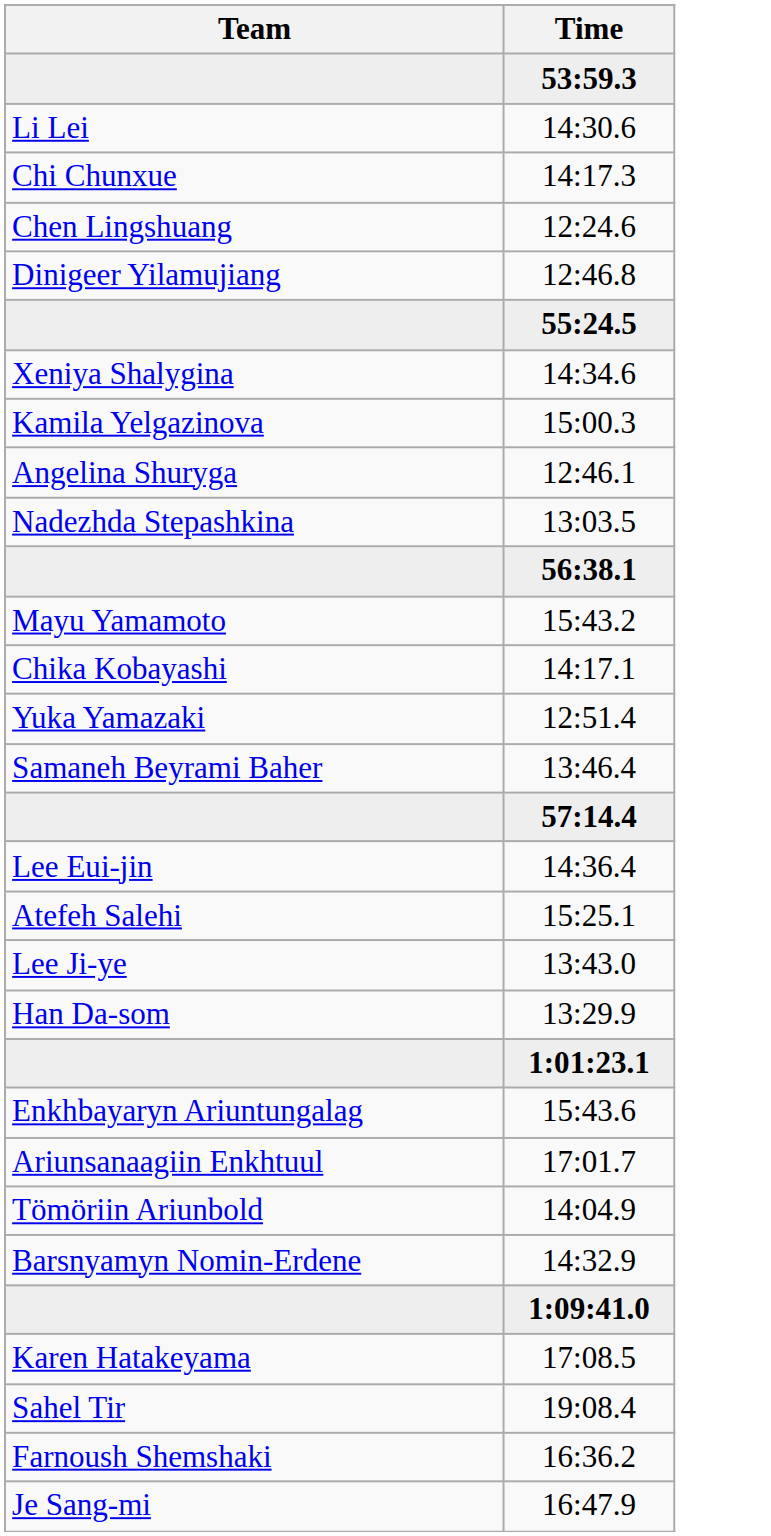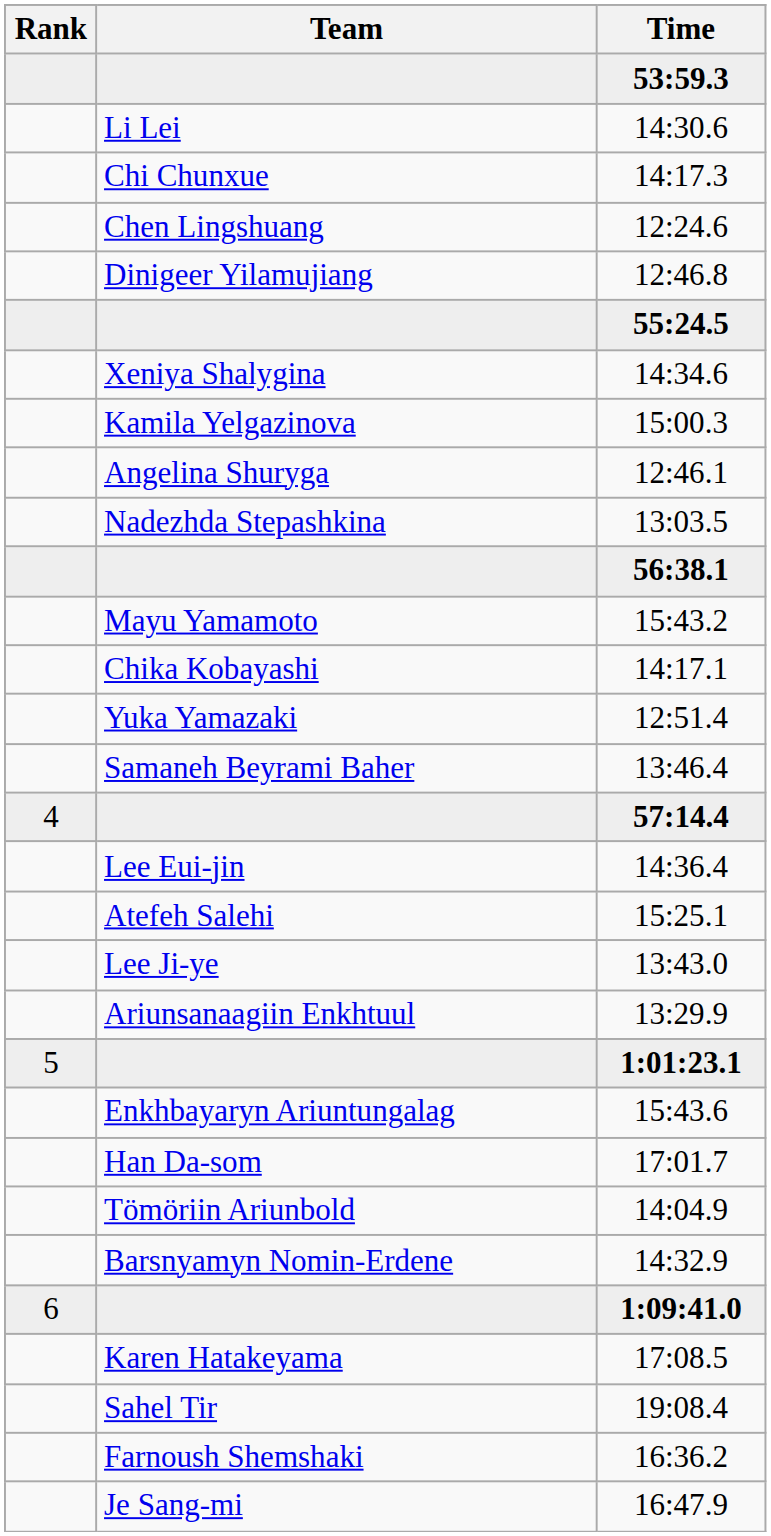 <table class=wikitable style="text-align:center">
 <tr>
+<th width=40>Rank</th>
 <th width=250>Team</th>
 <th width=80>Time</th>
 </tr>
 <tr bgcolor=eeeeee>
+<td></td>
 <td align=left></td>
 <td><strong>53:59.3</strong></td>
 </tr>
 <tr>
+<td></td>
 <td align=left><a href='#'>Li Lei</a></td>
 <td>14:30.6</td>
 </tr>
 <tr>
+<td></td>
 <td align=left><a href='#'>Chi Chunxue</a></td>
 <td>14:17.3</td>
 </tr>
 <tr>
+<td></td>
 <td align=left><a href='#'>Chen Lingshuang</a></td>
 <td>12:24.6</td>
 </tr>
 <tr>
+<td></td>
 <td align=left><a href='#'>Dinigeer Yilamujiang</a></td>
 <td>12:46.8</td>
 </tr>
 <tr bgcolor=eeeeee>
+<td></td>
 <td align=left></td>
 <td><strong>55:24.5</strong></td>
 </tr>
 <tr>
+<td></td>
 <td align=left><a href='#'>Xeniya Shalygina</a></td>
 <td>14:34.6</td>
 </tr>
 <tr>
+<td></td>
 <td align=left><a href='#'>Kamila Yelgazinova</a></td>
 <td>15:00.3</td>
 </tr>
 <tr>
+<td></td>
 <td align=left><a href='#'>Angelina Shuryga</a></td>
 <td>12:46.1</td>
 </tr>
 <tr>
+<td></td>
 <td align=left><a href='#'>Nadezhda Stepashkina</a></td>
 <td>13:03.5</td>
 </tr>
 <tr bgcolor=eeeeee>
+<td></td>
 <td align=left></td>
 <td><strong>56:38.1</strong></td>
 </tr>
 <tr>
+<td></td>
 <td align=left><a href='#'>Mayu Yamamoto</a></td>
 <td>15:43.2</td>
 </tr>
 <tr>
+<td></td>
 <td align=left><a href='#'>Chika Kobayashi</a></td>
 <td>14:17.1</td>
 </tr>
 <tr>
+<td></td>
 <td align=left><a href='#'>Yuka Yamazaki</a></td>
 <td>12:51.4</td>
 </tr>
 <tr>
+<td></td>
 <td align=left><a href='#'>Samaneh Beyrami Baher</a></td>
 <td>13:46.4</td>
 </tr>
 <tr bgcolor=eeeeee>
+<td>4</td>
 <td align=left></td>
 <td><strong>57:14.4</strong></td>
 </tr>
 <tr>
+<td></td>
 <td align=left><a href='#'>Lee Eui-jin</a></td>
 <td>14:36.4</td>
 </tr>
 <tr>
+<td></td>
 <td align=left><a href='#'>Atefeh Salehi</a></td>
 <td>15:25.1</td>
 </tr>
 <tr>
+<td></td>
 <td align=left><a href='#'>Lee Ji-ye</a></td>
 <td>13:43.0</td>
 </tr>
 <tr>
-<td align=left><a href='#'>Han Da-som</a></td>
+<td></td>
+<td align=left><a href='#'>Ariunsanaagiin Enkhtuul</a></td>
 <td>13:29.9</td>
 </tr>
 <tr bgcolor=eeeeee>
+<td>5</td>
 <td align=left></td>
 <td><strong>1:01:23.1</strong></td>
 </tr>
 <tr>
+<td></td>
 <td align=left><a href='#'>Enkhbayaryn Ariuntungalag</a></td>
 <td>15:43.6</td>
 </tr>
 <tr>
-<td align=left><a href='#'>Ariunsanaagiin Enkhtuul</a></td>
+<td></td>
+<td align=left><a href='#'>Han Da-som</a></td>
 <td>17:01.7</td>
 </tr>
 <tr>
+<td></td>
 <td align=left><a href='#'>Tömöriin Ariunbold</a></td>
 <td>14:04.9</td>
 </tr>
 <tr>
+<td></td>
 <td align=left><a href='#'>Barsnyamyn Nomin-Erdene</a></td>
 <td>14:32.9</td>
 </tr>
 <tr bgcolor=eeeeee>
+<td>6</td>
 <td align=left></td>
 <td><strong>1:09:41.0</strong></td>
 </tr>
 <tr>
+<td></td>
 <td align=left><a href='#'>Karen Hatakeyama</a></td>
 <td>17:08.5</td>
 </tr>
 <tr>
+<td></td>
 <td align=left><a href='#'>Sahel Tir</a></td>
 <td>19:08.4</td>
 </tr>
 <tr>
+<td></td>
 <td align=left><a href='#'>Farnoush Shemshaki</a></td>
 <td>16:36.2</td>
 </tr>
 <tr>
+<td></td>
 <td align=left><a href='#'>Je Sang-mi</a></td>
 <td>16:47.9</td>
 </tr>
 </table>
